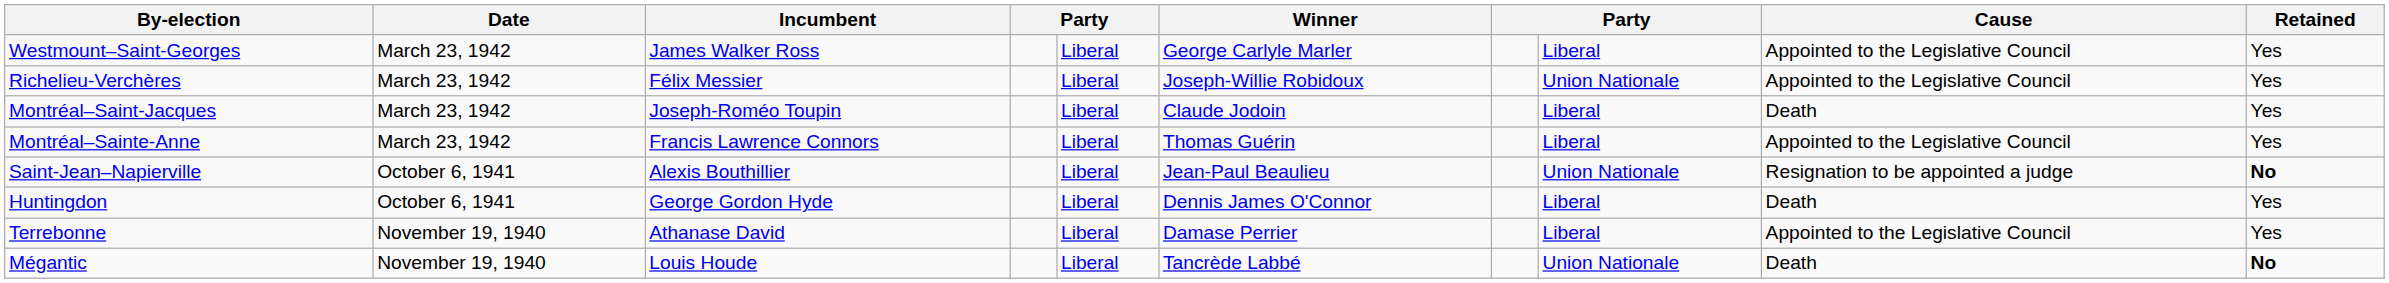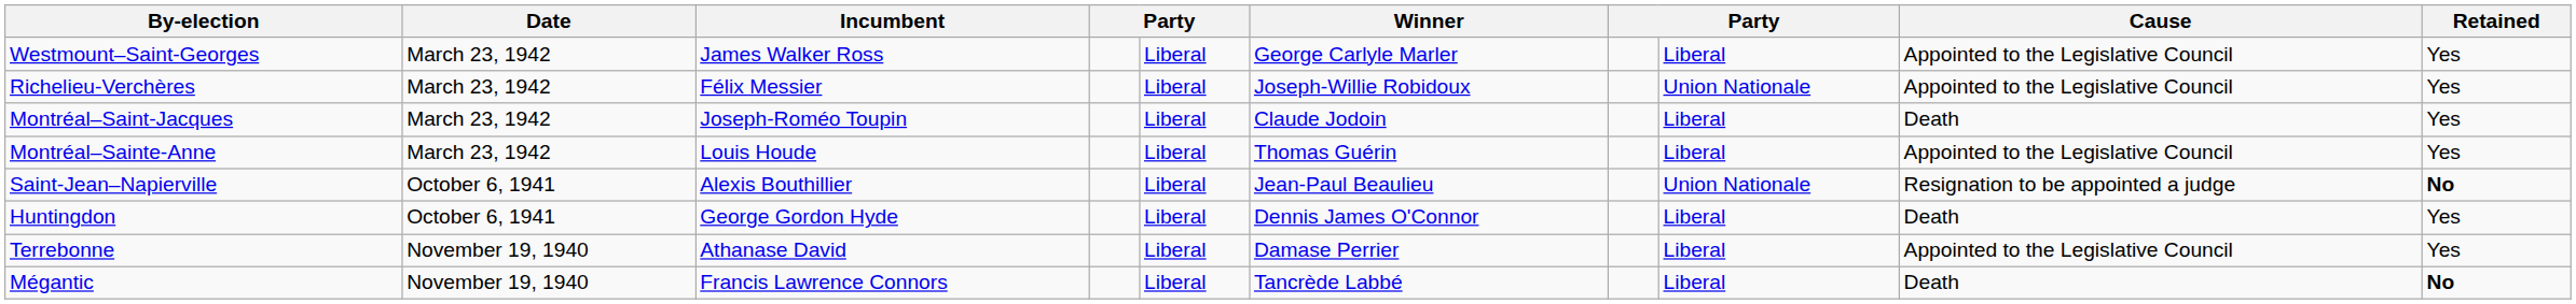 <table class=wikitable style="width:100%">
 <tr>
 <th>By-election</th>
 <th>Date</th>
 <th>Incumbent</th>
 <th colspan=2>Party</th>
 <th>Winner</th>
 <th colspan=2>Party</th>
 <th>Cause</th>
 <th>Retained</th>
 </tr>
 <tr>
 <td><a href='#'>Westmount–Saint-Georges</a></td>
 <td>March 23, 1942</td>
 <td><a href='#'>James Walker Ross</a></td>
 <td>    </td>
 <td><a href='#'>Liberal</a></td>
 <td><a href='#'>George Carlyle Marler</a></td>
 <td>    </td>
 <td><a href='#'>Liberal</a></td>
 <td>Appointed to the Legislative Council</td>
 <td>Yes</td>
 </tr>
 <tr>
 <td><a href='#'>Richelieu-Verchères</a></td>
 <td>March 23, 1942</td>
 <td><a href='#'>Félix Messier</a></td>
 <td>    </td>
 <td><a href='#'>Liberal</a></td>
 <td><a href='#'>Joseph-Willie Robidoux</a></td>
 <td>    </td>
 <td><a href='#'>Union Nationale</a></td>
 <td>Appointed to the Legislative Council</td>
 <td>Yes</td>
 </tr>
 <tr>
 <td><a href='#'>Montréal–Saint-Jacques</a></td>
 <td>March 23, 1942</td>
 <td><a href='#'>Joseph-Roméo Toupin</a></td>
 <td>    </td>
 <td><a href='#'>Liberal</a></td>
 <td><a href='#'>Claude Jodoin</a></td>
 <td>    </td>
 <td><a href='#'>Liberal</a></td>
 <td>Death</td>
 <td>Yes</td>
 </tr>
 <tr>
 <td><a href='#'>Montréal–Sainte-Anne</a></td>
 <td>March 23, 1942</td>
-<td><a href='#'>Francis Lawrence Connors</a></td>
+<td><a href='#'>Louis Houde</a></td>
 <td>    </td>
 <td><a href='#'>Liberal</a></td>
 <td><a href='#'>Thomas Guérin</a></td>
 <td>    </td>
 <td><a href='#'>Liberal</a></td>
 <td>Appointed to the Legislative Council</td>
 <td>Yes</td>
 </tr>
 <tr>
 <td><a href='#'>Saint-Jean–Napierville</a></td>
 <td>October 6, 1941</td>
 <td><a href='#'>Alexis Bouthillier</a></td>
 <td>    </td>
 <td><a href='#'>Liberal</a></td>
 <td><a href='#'>Jean-Paul Beaulieu</a></td>
 <td>    </td>
 <td><a href='#'>Union Nationale</a></td>
 <td>Resignation to be appointed a judge</td>
 <td><strong>No</strong></td>
 </tr>
 <tr>
 <td><a href='#'>Huntingdon</a></td>
 <td>October 6, 1941</td>
 <td><a href='#'>George Gordon Hyde</a></td>
 <td>    </td>
 <td><a href='#'>Liberal</a></td>
 <td><a href='#'>Dennis James O'Connor</a></td>
 <td>    </td>
 <td><a href='#'>Liberal</a></td>
 <td>Death</td>
 <td>Yes</td>
 </tr>
 <tr>
 <td><a href='#'>Terrebonne</a></td>
 <td>November 19, 1940</td>
 <td><a href='#'>Athanase David</a></td>
 <td>    </td>
 <td><a href='#'>Liberal</a></td>
 <td><a href='#'>Damase Perrier</a></td>
 <td>    </td>
 <td><a href='#'>Liberal</a></td>
 <td>Appointed to the Legislative Council</td>
 <td>Yes</td>
 </tr>
 <tr>
 <td><a href='#'>Mégantic</a></td>
 <td>November 19, 1940</td>
-<td><a href='#'>Louis Houde</a></td>
+<td><a href='#'>Francis Lawrence Connors</a></td>
 <td>    </td>
 <td><a href='#'>Liberal</a></td>
 <td><a href='#'>Tancrède Labbé</a></td>
 <td>    </td>
-<td><a href='#'>Union Nationale</a></td>
+<td><a href='#'>Liberal</a></td>
 <td>Death</td>
 <td><strong>No</strong></td>
 </tr>
 </table>
